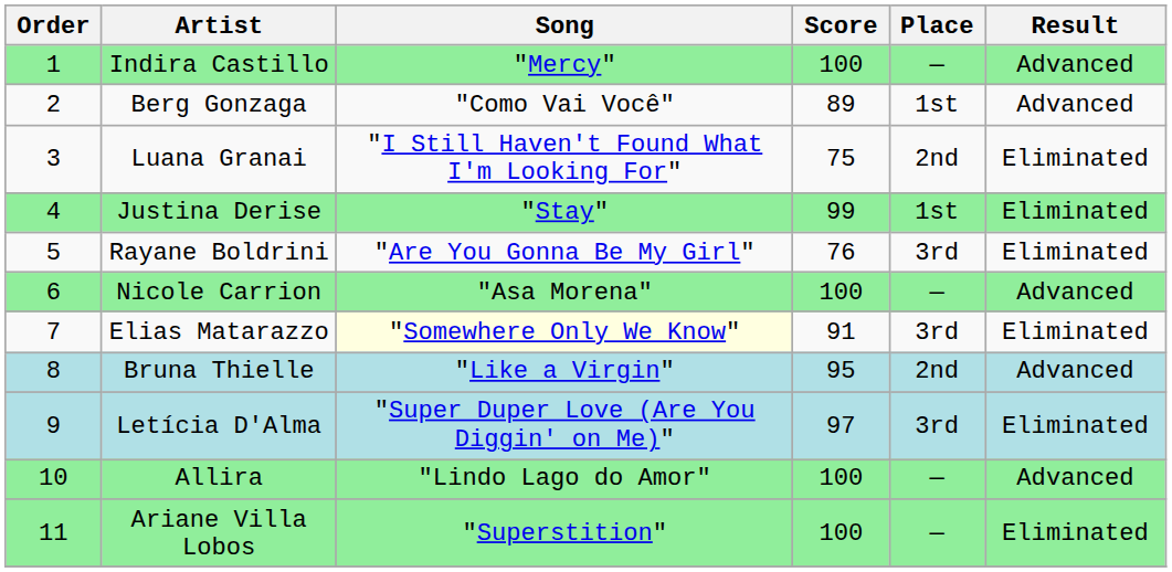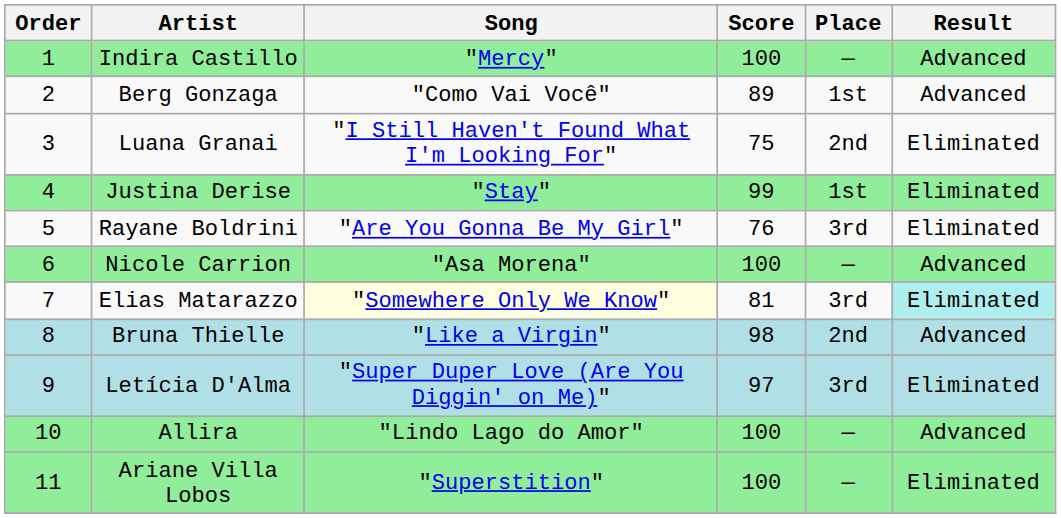 <table class="wikitable" style="text-align:center; width:70%;">
 <tr>
 <th scope="col" width="05%">Order</th>
 <th scope="col" width="17%">Artist</th>
 <th scope="col" width="33%">Song</th>
 <th scope="col" width="05%">Score</th>
 <th scope="col" width="05%">Place</th>
 <th scope="col" width="10%">Result</th>
 </tr>
 <tr bgcolor=90EE9B>
 <td>1</td>
 <td>Indira Castillo</td>
 <td>"<a href='#'>Mercy</a>"</td>
 <td>100</td>
 <td>—</td>
 <td>Advanced</td>
 </tr>
 <tr>
 <td>2</td>
 <td>Berg Gonzaga</td>
 <td>"Como Vai Você"</td>
 <td>89</td>
 <td>1st</td>
 <td>Advanced</td>
 </tr>
 <tr>
 <td>3</td>
 <td>Luana Granai</td>
 <td>"<a href='#'>I Still Haven't Found What I'm Looking For</a>"</td>
 <td>75</td>
 <td>2nd</td>
 <td>Eliminated</td>
 </tr>
 <tr bgcolor=90EE9B>
 <td>4</td>
 <td>Justina Derise</td>
 <td>"<a href='#'>Stay</a>"</td>
 <td>99</td>
 <td>1st</td>
 <td>Eliminated</td>
 </tr>
 <tr>
 <td>5</td>
 <td>Rayane Boldrini</td>
 <td>"<a href='#'>Are You Gonna Be My Girl</a>"</td>
 <td>76</td>
 <td>3rd</td>
 <td>Eliminated</td>
 </tr>
 <tr bgcolor=90EE9B>
 <td>6</td>
 <td>Nicole Carrion</td>
 <td>"Asa Morena"</td>
 <td>100</td>
 <td>—</td>
 <td>Advanced</td>
 </tr>
 <tr>
 <td>7</td>
 <td>Elias Matarazzo</td>
 <td style="background: lightyellow;">"<a href='#'>Somewhere Only We Know</a>"</td>
-<td>91</td>
+<td>81</td>
 <td>3rd</td>
-<td>Eliminated</td>
+<td style="background: paleturquoise;">Eliminated</td>
 </tr>
 <tr bgcolor=B0E0E6>
 <td>8</td>
 <td>Bruna Thielle</td>
 <td>"<a href='#'>Like a Virgin</a>"</td>
-<td>95</td>
+<td>98</td>
 <td>2nd</td>
 <td>Advanced</td>
 </tr>
 <tr bgcolor=B0E0E6>
 <td>9</td>
 <td>Letícia D'Alma</td>
 <td>"<a href='#'>Super Duper Love (Are You Diggin' on Me)</a>"</td>
 <td>97</td>
 <td>3rd</td>
 <td>Eliminated</td>
 </tr>
 <tr bgcolor=90EE9B>
 <td>10</td>
 <td>Allira</td>
 <td>"Lindo Lago do Amor"</td>
 <td>100</td>
 <td>—</td>
 <td>Advanced</td>
 </tr>
 <tr bgcolor=90EE9B>
 <td>11</td>
 <td>Ariane Villa Lobos</td>
 <td>"<a href='#'>Superstition</a>"</td>
 <td>100</td>
 <td>—</td>
 <td>Eliminated</td>
 </tr>
 <tr>
 </tr>
 </table>
